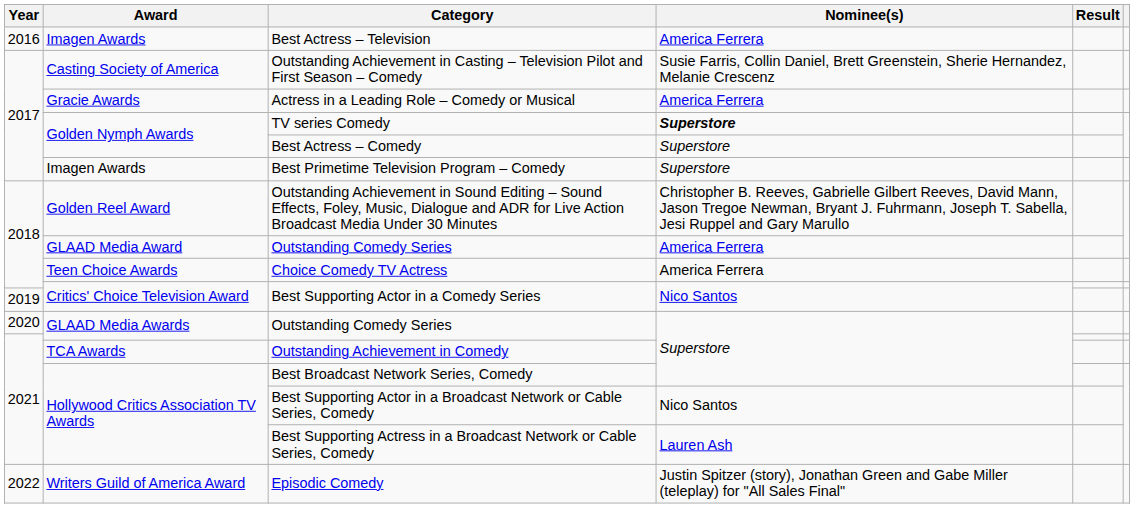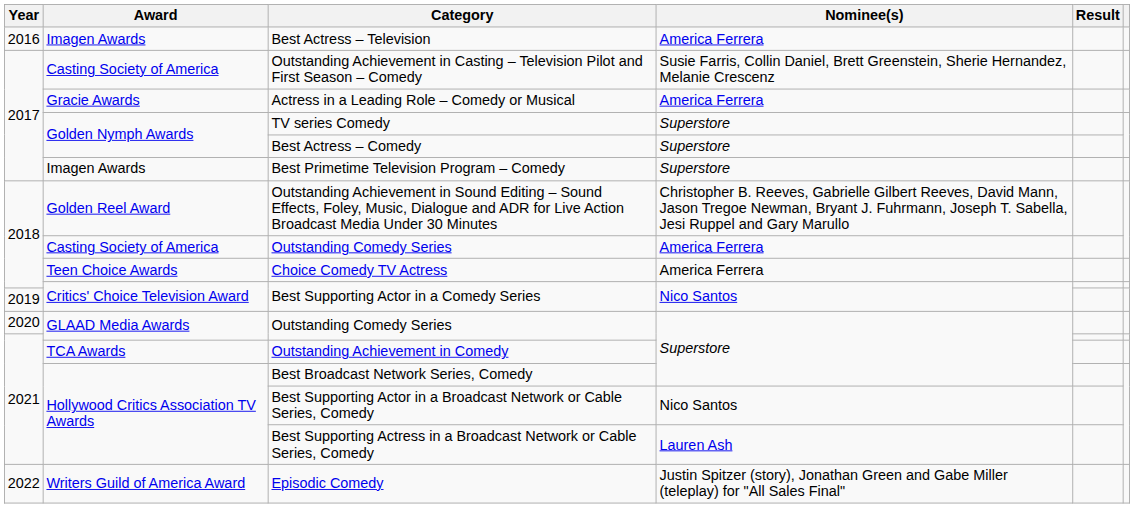 <table class="wikitable sortable plainrowheaders" style="width:99%;">
 <tr>
 <th scope="col">Year</th>
 <th scope="col" width="20%">Award</th>
 <th scope="col">Category</th>
 <th scope="col">Nominee(s)</th>
 <th scope="col">Result</th>
 <th scope="col" class="unsortable"></th>
 </tr>
 <tr>
 <td scope="row">2016</td>
 <td><a href='#'>Imagen Awards</a></td>
 <td>Best Actress – Television</td>
 <td><a href='#'>America Ferrera</a></td>
 <td></td>
 <td style="text-align:center;"></td>
 </tr>
 <tr>
 <td scope="row" rowspan="5">2017</td>
 <td><a href='#'>Casting Society of America</a></td>
 <td>Outstanding Achievement in Casting – Television Pilot and First Season – Comedy</td>
 <td>Susie Farris, Collin Daniel, Brett Greenstein, Sherie Hernandez, Melanie Crescenz</td>
 <td></td>
 <td></td>
 </tr>
 <tr>
 <td><a href='#'>Gracie Awards</a></td>
 <td>Actress in a Leading Role – Comedy or Musical</td>
 <td><a href='#'>America Ferrera</a></td>
 <td></td>
 <td style="text-align:center;"></td>
 </tr>
 <tr>
 <td rowspan=2><a href='#'>Golden Nymph Awards</a></td>
 <td>TV series Comedy</td>
-<td><strong><em>Superstore</em></strong></td>
+<td><em>Superstore</em></td>
 <td></td>
 <td rowspan=2 style="text-align:center;"></td>
 </tr>
 <tr>
 <td>Best Actress – Comedy</td>
 <td><em>Superstore</em></td>
 <td></td>
 </tr>
 <tr>
 <td>Imagen Awards</td>
 <td>Best Primetime Television Program – Comedy</td>
 <td><em>Superstore</em></td>
 <td></td>
 <td style="text-align:center;"></td>
 </tr>
 <tr>
 <td scope="row" rowspan="4">2018</td>
 <td><a href='#'>Golden Reel Award</a></td>
 <td>Outstanding Achievement in Sound Editing – Sound Effects, Foley, Music, Dialogue and ADR for Live Action Broadcast Media Under 30 Minutes</td>
 <td>Christopher B. Reeves, Gabrielle Gilbert Reeves, David Mann, Jason Tregoe Newman, Bryant J. Fuhrmann, Joseph T. Sabella, Jesi Ruppel and Gary Marullo</td>
 <td></td>
 <td rowspan="2" style="text-align:center;"></td>
 </tr>
 <tr>
-<td><a href='#'>GLAAD Media Award</a></td>
+<td><a href='#'>Casting Society of America</a></td>
 <td><a href='#'>Outstanding Comedy Series</a></td>
 <td><a href='#'>America Ferrera</a></td>
 <td></td>
 </tr>
 <tr>
 <td><a href='#'>Teen Choice Awards</a></td>
 <td><a href='#'>Choice Comedy TV Actress</a></td>
 <td>America Ferrera</td>
 <td></td>
 <td style="text-align:center;"></td>
 </tr>
 <tr>
 <td rowspan=2><a href='#'>Critics' Choice Television Award</a></td>
 <td rowspan=2>Best Supporting Actor in a Comedy Series</td>
 <td rowspan=2><a href='#'>Nico Santos</a></td>
 <td></td>
 <td style="text-align:center;"></td>
 </tr>
 <tr>
 <td>2019</td>
 <td></td>
 <td></td>
 </tr>
 <tr>
 <td>2020</td>
 <td rowspan=2><a href='#'>GLAAD Media Awards</a></td>
 <td rowspan=2>Outstanding Comedy Series</td>
 <td rowspan=4><em>Superstore</em></td>
 <td></td>
 <td></td>
 </tr>
 <tr>
 <td rowspan="5">2021</td>
 <td></td>
 <td style="text-align:center;"></td>
 </tr>
 <tr>
 <td><a href='#'>TCA Awards</a></td>
 <td><a href='#'>Outstanding Achievement in Comedy</a></td>
 <td></td>
 <td style="text-align:center;"></td>
 </tr>
 <tr>
 <td rowspan="3"><a href='#'>Hollywood Critics Association TV Awards</a></td>
 <td>Best Broadcast Network Series, Comedy</td>
 <td></td>
 <td rowspan="3" style="text-align:center;"></td>
 </tr>
 <tr>
 <td>Best Supporting Actor in a Broadcast Network or Cable Series, Comedy</td>
 <td>Nico Santos</td>
 <td></td>
 </tr>
 <tr>
 <td>Best Supporting Actress in a Broadcast Network or Cable Series, Comedy</td>
 <td><a href='#'>Lauren Ash</a></td>
 <td></td>
 </tr>
 <tr>
 <td>2022</td>
 <td><a href='#'>Writers Guild of America Award</a></td>
 <td><a href='#'>Episodic Comedy</a></td>
 <td>Justin Spitzer (story), Jonathan Green and Gabe Miller (teleplay) for "All Sales Final"</td>
 <td></td>
 <td style="text-align:center;"></td>
 </tr>
 </table>
